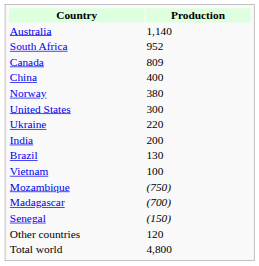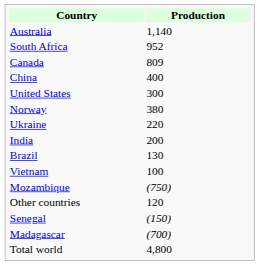 <table class="infobox" style="width: 22em">
 <tr>
 <th style="background: #ddffdd;">Country</th>
 <th style="background: #ddffdd;">Production</th>
 </tr>
 <tr>
 <td><a href='#'>Australia</a></td>
 <td>1,140</td>
 </tr>
 <tr>
 <td><a href='#'>South Africa</a></td>
 <td>952</td>
 </tr>
 <tr>
 <td><a href='#'>Canada</a></td>
 <td>809</td>
 </tr>
 <tr>
 <td><a href='#'>China</a></td>
 <td>400</td>
 </tr>
 <tr>
+<td><a href='#'>United States</a></td>
+<td>300</td>
+</tr>
+<tr>
 <td><a href='#'>Norway</a></td>
 <td>380</td>
-</tr>
-<tr>
-<td><a href='#'>United States</a></td>
-<td>300</td>
 </tr>
 <tr>
 <td><a href='#'>Ukraine</a></td>
 <td>220</td>
 </tr>
 <tr>
 <td><a href='#'>India</a></td>
 <td>200</td>
 </tr>
 <tr>
 <td><a href='#'>Brazil</a></td>
 <td>130</td>
 </tr>
 <tr>
 <td><a href='#'>Vietnam</a></td>
 <td>100</td>
 </tr>
 <tr>
 <td><a href='#'>Mozambique</a></td>
 <td><em>(750)</em></td>
 </tr>
 <tr>
-<td><a href='#'>Madagascar</a></td>
-<td><em>(700)</em></td>
+<td>Other countries</td>
+<td>120</td>
 </tr>
 <tr>
 <td><a href='#'>Senegal</a></td>
 <td><em>(150)</em></td>
 </tr>
 <tr>
-<td>Other countries</td>
-<td>120</td>
+<td><a href='#'>Madagascar</a></td>
+<td><em>(700)</em></td>
 </tr>
 <tr>
 <td>Total world</td>
 <td>4,800</td>
 </tr>
 </table>
